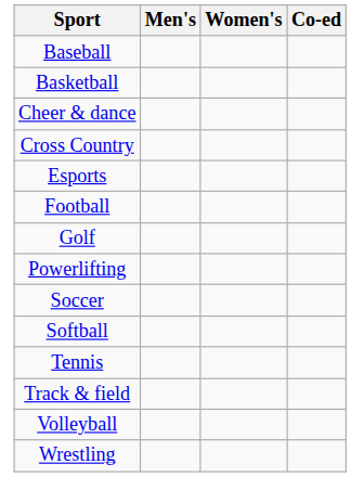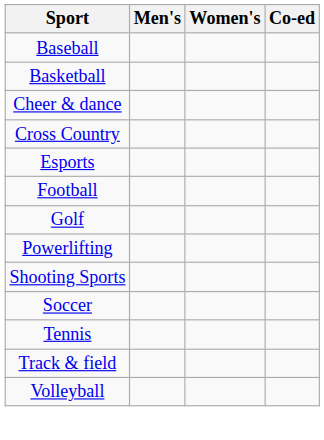 <table class="wikitable" style="margin:auto; text-align:center; float:right">
 <tr>
 <th>Sport</th>
 <th>Men's</th>
 <th>Women's</th>
 <th>Co-ed</th>
 </tr>
 <tr>
 <td><a href='#'>Baseball</a></td>
 <td></td>
 <td></td>
 <td></td>
 </tr>
 <tr>
 <td><a href='#'>Basketball</a></td>
 <td></td>
 <td></td>
 <td></td>
 </tr>
 <tr>
 <td><a href='#'>Cheer & dance</a></td>
 <td></td>
 <td></td>
 <td></td>
 </tr>
 <tr>
 <td><a href='#'>Cross Country</a></td>
 <td></td>
 <td></td>
 </tr>
 <tr>
 <td><a href='#'>Esports</a></td>
 <td></td>
 <td></td>
 <td></td>
 </tr>
 <tr>
 <td><a href='#'>Football</a></td>
 <td></td>
 <td></td>
 <td></td>
 </tr>
 <tr>
 <td><a href='#'>Golf</a></td>
 <td></td>
 <td></td>
 <td></td>
 </tr>
 <tr>
 <td><a href='#'>Powerlifting</a></td>
 <td></td>
 <td></td>
 <td></td>
 </tr>
 <tr>
-<td><a href='#'>Soccer</a></td>
+<td><a href='#'>Shooting Sports</a></td>
 <td></td>
 <td></td>
 <td></td>
 </tr>
 <tr>
-<td><a href='#'>Softball</a></td>
+<td><a href='#'>Soccer</a></td>
 <td></td>
 <td></td>
 <td></td>
 </tr>
 <tr>
 <td><a href='#'>Tennis</a></td>
 <td></td>
 <td></td>
 <td></td>
 </tr>
 <tr>
 <td><a href='#'>Track & field</a></td>
 <td></td>
 <td></td>
 <td></td>
 </tr>
 <tr>
 <td><a href='#'>Volleyball</a></td>
 <td></td>
 <td></td>
 <td></td>
 </tr>
-<tr>
-<td><a href='#'>Wrestling</a></td>
-<td></td>
-<td></td>
-<td></td>
-</tr>
 </table>
